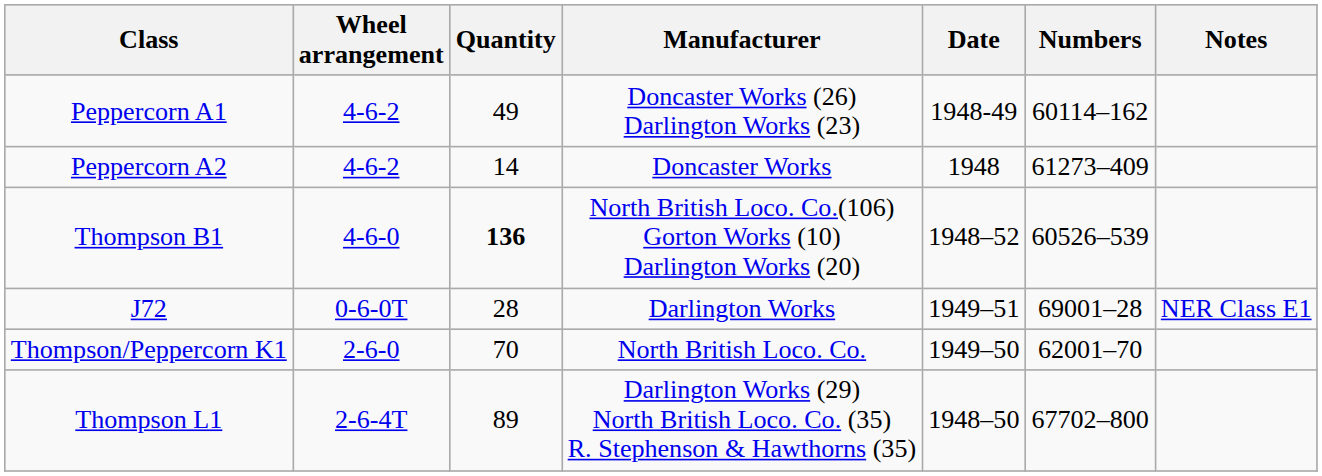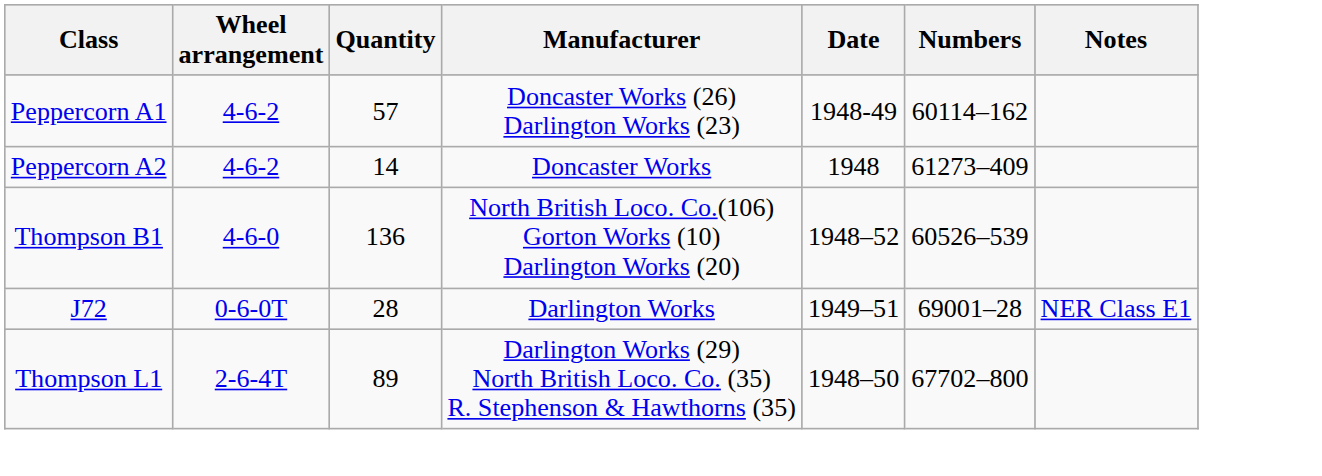 <table class="wikitable" style=text-align:center>
 <tr>
 <th>Class</th>
 <th>Wheel<br>arrangement</th>
 <th>Quantity</th>
 <th>Manufacturer</th>
 <th>Date</th>
 <th>Numbers</th>
 <th>Notes</th>
 </tr>
 <tr>
 <td><a href='#'>Peppercorn A1</a></td>
 <td><a href='#'>4-6-2</a></td>
-<td>49</td>
+<td>57</td>
 <td><a href='#'>Doncaster Works</a> (26)<br><a href='#'>Darlington Works</a> (23)</td>
 <td>1948-49</td>
 <td>60114–162</td>
 <td align=left></td>
 </tr>
 <tr>
 <td><a href='#'>Peppercorn A2</a></td>
 <td><a href='#'>4-6-2</a></td>
 <td>14</td>
 <td><a href='#'>Doncaster Works</a></td>
 <td>1948</td>
 <td>61273–409</td>
 <td align=left></td>
 </tr>
 <tr>
 <td><a href='#'>Thompson B1</a></td>
 <td><a href='#'>4-6-0</a></td>
-<td><strong>136</strong></td>
+<td>136</td>
 <td><a href='#'>North British Loco. Co.</a>(106)<br><a href='#'>Gorton Works</a> (10)<br><a href='#'>Darlington Works</a> (20)</td>
 <td>1948–52</td>
 <td>60526–539</td>
 <td align=left></td>
 </tr>
 <tr>
 <td><a href='#'>J72</a></td>
 <td><a href='#'>0-6-0T</a></td>
 <td>28</td>
 <td><a href='#'>Darlington Works</a></td>
 <td>1949–51</td>
 <td>69001–28</td>
 <td align=left><a href='#'>NER Class E1</a></td>
 </tr>
 <tr>
-<td><a href='#'>Thompson/Peppercorn K1</a></td>
-<td><a href='#'>2-6-0</a></td>
-<td>70</td>
-<td><a href='#'>North British Loco. Co.</a></td>
-<td>1949–50</td>
-<td>62001–70</td>
-<td align=left></td>
-</tr>
-<tr>
 <td><a href='#'>Thompson L1</a></td>
 <td><a href='#'>2-6-4T</a></td>
 <td>89</td>
 <td><a href='#'>Darlington Works</a> (29)<br><a href='#'>North British Loco. Co.</a> (35)<br><a href='#'>R. Stephenson & Hawthorns</a> (35)</td>
 <td>1948–50</td>
 <td>67702–800</td>
 <td align=left></td>
 </tr>
 </table>
